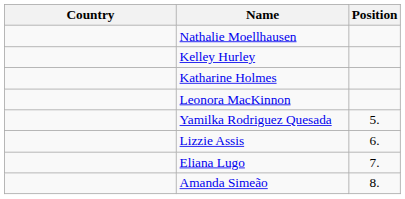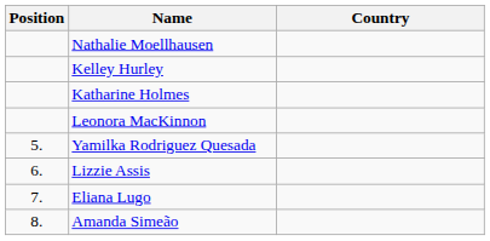 <table class="wikitable">
 <tr>
+<th width="20">Position</th>
+<th width="200">Name</th>
 <th width="200">Country</th>
-<th width="200">Name</th>
-<th width="20">Position</th>
 </tr>
 <tr>
+<td align="center"></td>
+<td><a href='#'>Nathalie Moellhausen</a></td>
 <td></td>
-<td><a href='#'>Nathalie Moellhausen</a></td>
-<td align="center"></td>
 </tr>
 <tr>
+<td align="center"></td>
+<td><a href='#'>Kelley Hurley</a></td>
 <td></td>
-<td><a href='#'>Kelley Hurley</a></td>
-<td align="center"></td>
 </tr>
 <tr>
+<td align="center"></td>
+<td><a href='#'>Katharine Holmes</a></td>
 <td></td>
-<td><a href='#'>Katharine Holmes</a></td>
-<td align="center"></td>
 </tr>
 <tr>
+<td align="center"></td>
+<td><a href='#'>Leonora MacKinnon</a></td>
 <td></td>
-<td><a href='#'>Leonora MacKinnon</a></td>
-<td align="center"></td>
 </tr>
 <tr>
+<td align="center">5.</td>
+<td><a href='#'>Yamilka Rodriguez Quesada</a></td>
 <td></td>
-<td><a href='#'>Yamilka Rodriguez Quesada</a></td>
-<td align="center">5.</td>
 </tr>
 <tr>
+<td align="center">6.</td>
+<td><a href='#'>Lizzie Assis</a></td>
 <td></td>
-<td><a href='#'>Lizzie Assis</a></td>
-<td align="center">6.</td>
 </tr>
 <tr>
+<td align="center">7.</td>
+<td><a href='#'>Eliana Lugo</a></td>
 <td></td>
-<td><a href='#'>Eliana Lugo</a></td>
-<td align="center">7.</td>
 </tr>
 <tr>
+<td align="center">8.</td>
+<td><a href='#'>Amanda Simeão</a></td>
 <td></td>
-<td><a href='#'>Amanda Simeão</a></td>
-<td align="center">8.</td>
 </tr>
 </table>
